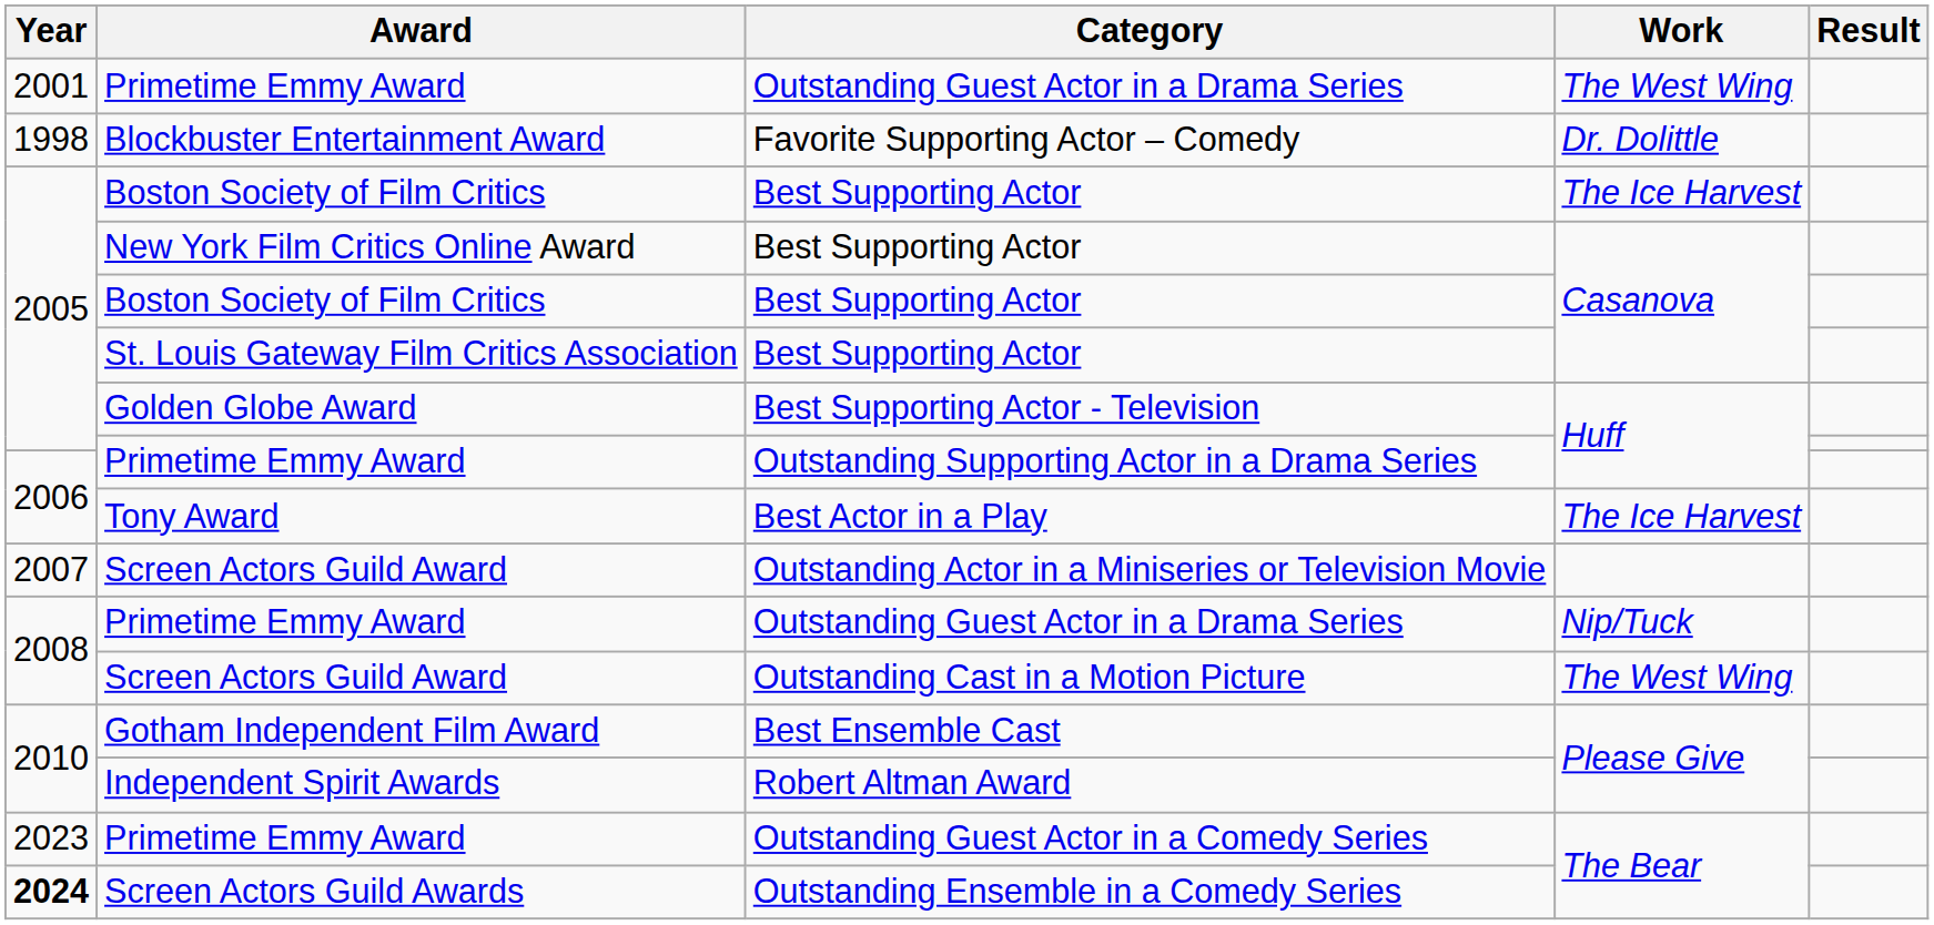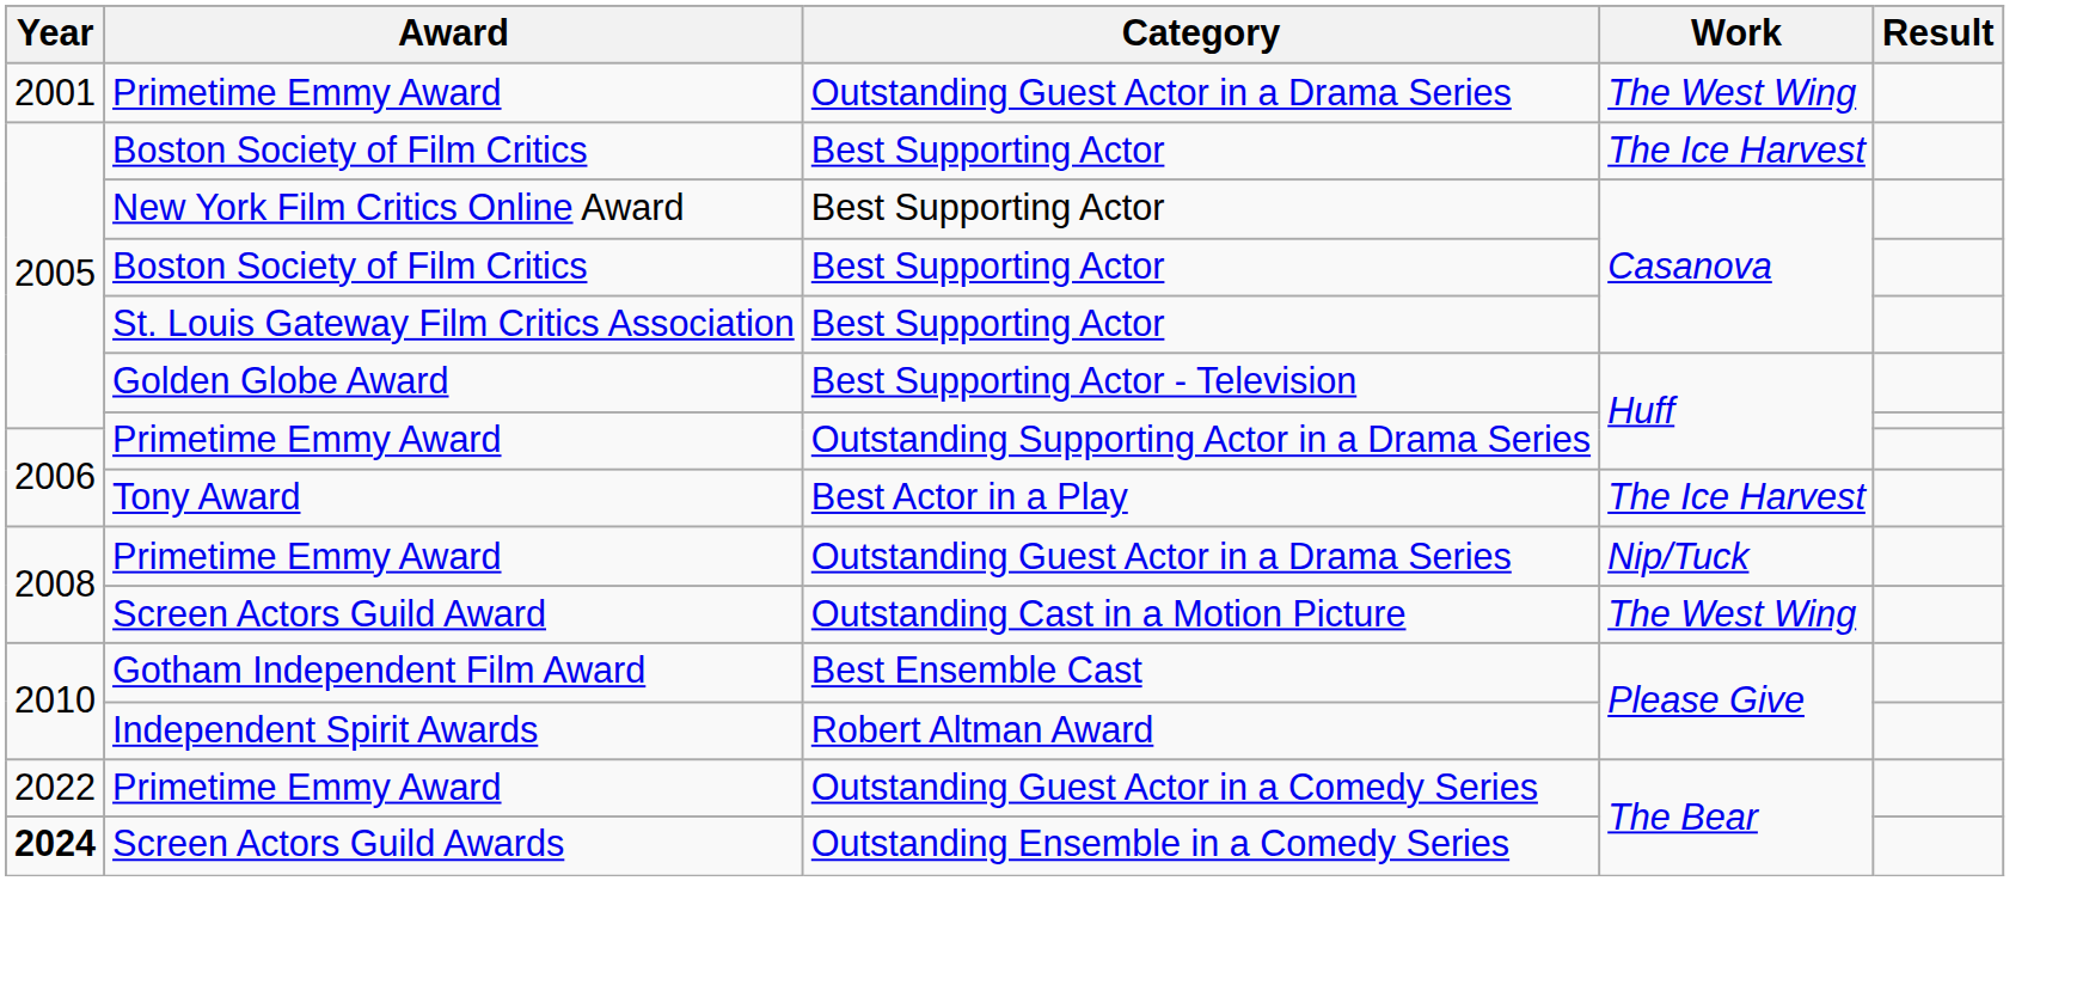 <table class="wikitable plainrowheaders sortable">
 <tr>
 <th scope="col">Year</th>
 <th scope="col">Award</th>
 <th scope="col">Category</th>
 <th scope="col">Work</th>
 <th scope="col">Result</th>
 </tr>
 <tr>
 <td align="center">2001</td>
 <td><a href='#'>Primetime Emmy Award</a></td>
 <td><a href='#'>Outstanding Guest Actor in a Drama Series</a></td>
 <td><em><a href='#'>The West Wing</a></em></td>
-<td></td>
-</tr>
-<tr>
-<td align="center">1998</td>
-<td><a href='#'>Blockbuster Entertainment Award</a></td>
-<td>Favorite Supporting Actor – Comedy</td>
-<td><em><a href='#'>Dr. Dolittle</a></em></td>
 <td></td>
 </tr>
 <tr>
 <td rowspan="6" align="center">2005</td>
 <td><a href='#'>Boston Society of Film Critics</a></td>
 <td><a href='#'>Best Supporting Actor</a></td>
 <td><em><a href='#'>The Ice Harvest</a></em></td>
 <td></td>
 </tr>
 <tr>
 <td><a href='#'>New York Film Critics Online</a> Award</td>
 <td>Best Supporting Actor</td>
 <td rowspan="3"><em><a href='#'>Casanova</a></em></td>
 <td></td>
 </tr>
 <tr>
 <td><a href='#'>Boston Society of Film Critics</a></td>
 <td><a href='#'>Best Supporting Actor</a></td>
 <td></td>
 </tr>
 <tr>
 <td><a href='#'>St. Louis Gateway Film Critics Association</a></td>
 <td><a href='#'>Best Supporting Actor</a></td>
 <td></td>
 </tr>
 <tr>
 <td><a href='#'>Golden Globe Award</a></td>
 <td><a href='#'>Best Supporting Actor - Television</a></td>
 <td rowspan="3"><em><a href='#'>Huff</a></em></td>
 <td></td>
 </tr>
 <tr>
 <td rowspan="2"><a href='#'>Primetime Emmy Award</a></td>
 <td rowspan="2"><a href='#'>Outstanding Supporting Actor in a Drama Series</a></td>
 <td></td>
 </tr>
 <tr>
 <td rowspan="2" align="center">2006</td>
 <td></td>
 </tr>
 <tr>
 <td><a href='#'>Tony Award</a></td>
 <td><a href='#'>Best Actor in a Play</a></td>
 <td><em><a href='#'>The Ice Harvest</a></em></td>
 <td></td>
 </tr>
 <tr>
-<td align="center">2007</td>
-<td><a href='#'>Screen Actors Guild Award</a></td>
-<td><a href='#'>Outstanding Actor in a Miniseries or Television Movie</a></td>
-<td><em></em></td>
-<td></td>
-</tr>
-<tr>
 <td rowspan="2" align="center">2008</td>
 <td><a href='#'>Primetime Emmy Award</a></td>
 <td><a href='#'>Outstanding Guest Actor in a Drama Series</a></td>
 <td><em><a href='#'>Nip/Tuck</a></em></td>
 <td></td>
 </tr>
 <tr>
 <td><a href='#'>Screen Actors Guild Award</a></td>
 <td><a href='#'>Outstanding Cast in a Motion Picture</a></td>
 <td><em><a href='#'>The West Wing</a></em></td>
 <td></td>
 </tr>
 <tr>
 <td rowspan="2" align="center">2010</td>
 <td><a href='#'>Gotham Independent Film Award</a></td>
 <td><a href='#'>Best Ensemble Cast</a></td>
 <td rowspan="2"><em><a href='#'>Please Give</a></em></td>
 <td></td>
 </tr>
 <tr>
 <td><a href='#'>Independent Spirit Awards</a></td>
 <td><a href='#'>Robert Altman Award</a></td>
 <td></td>
 </tr>
 <tr>
-<td align="center">2023</td>
+<td align="center">2022</td>
 <td><a href='#'>Primetime Emmy Award</a></td>
 <td><a href='#'>Outstanding Guest Actor in a Comedy Series</a></td>
 <td rowspan="2"><em><a href='#'>The Bear</a></em></td>
 <td></td>
 </tr>
 <tr>
 <td align="center"><strong>2024</strong></td>
 <td><a href='#'>Screen Actors Guild Awards</a></td>
 <td><a href='#'>Outstanding Ensemble in a Comedy Series</a></td>
 <td></td>
 </tr>
 </table>
